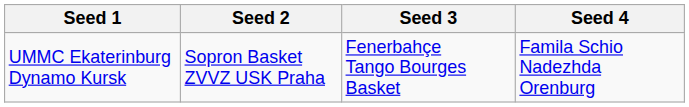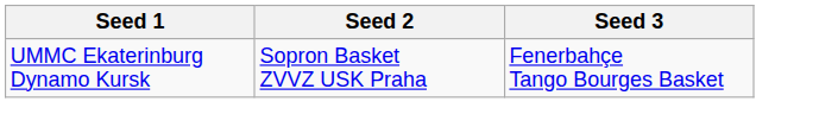 <table class="wikitable">
 <tr>
 <th width=180>Seed 1</th>
 <th width=180>Seed 2</th>
 <th width=180>Seed 3</th>
-<th width=180>Seed 4</th>
 </tr>
 <tr>
 <td> <a href='#'>UMMC Ekaterinburg</a><br> <a href='#'>Dynamo Kursk</a></td>
 <td> <a href='#'>Sopron Basket</a><br> <a href='#'>ZVVZ USK Praha</a></td>
 <td> <a href='#'>Fenerbahçe</a><br> <a href='#'>Tango Bourges Basket</a></td>
-<td> <a href='#'>Famila Schio</a><br> <a href='#'>Nadezhda Orenburg</a></td>
 </tr>
 </table>
